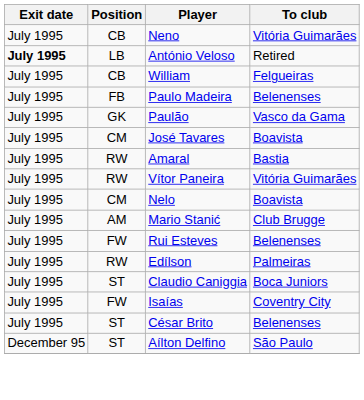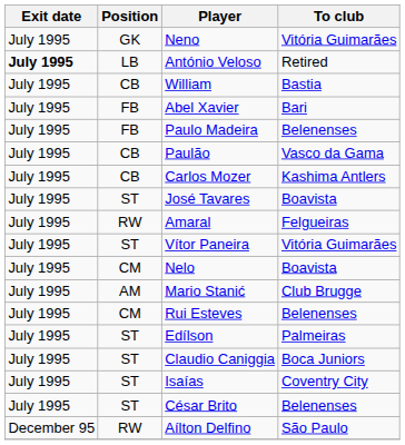 <table class="wikitable">
 <tr>
 <th>Exit date</th>
 <th>Position</th>
 <th>Player</th>
 <th>To club</th>
 </tr>
 <tr>
 <td>July 1995</td>
-<td style="text-align:center;">CB</td>
+<td style="text-align:center;">GK</td>
 <td style="text-align:left;"><a href='#'>Neno</a></td>
 <td style="text-align:left;"><a href='#'>Vitória Guimarães</a></td>
 </tr>
 <tr>
 <td><strong>July 1995</strong></td>
 <td style="text-align:center;">LB</td>
 <td style="text-align:left;"><a href='#'>António Veloso</a></td>
 <td style="text-align:left;">Retired</td>
 </tr>
 <tr>
 <td>July 1995</td>
 <td style="text-align:center;">CB</td>
 <td style="text-align:left;"><a href='#'>William</a></td>
-<td style="text-align:left;"><a href='#'>Felgueiras</a></td>
+<td style="text-align:left;"><a href='#'>Bastia</a></td>
+</tr>
+<tr>
+<td>July 1995</td>
+<td style="text-align:center;">FB</td>
+<td style="text-align:left;"><a href='#'>Abel Xavier</a></td>
+<td style="text-align:left;"><a href='#'>Bari</a></td>
 </tr>
 <tr>
 <td>July 1995</td>
 <td style="text-align:center;">FB</td>
 <td style="text-align:left;"><a href='#'>Paulo Madeira</a></td>
 <td style="text-align:left;"><a href='#'>Belenenses</a></td>
 </tr>
 <tr>
 <td>July 1995</td>
-<td style="text-align:center;">GK</td>
+<td style="text-align:center;">CB</td>
 <td style="text-align:left;"><a href='#'>Paulão</a></td>
 <td style="text-align:left;"><a href='#'>Vasco da Gama</a></td>
 </tr>
 <tr>
 <td>July 1995</td>
-<td style="text-align:center;">CM</td>
+<td style="text-align:center;">CB</td>
+<td style="text-align:left;"><a href='#'>Carlos Mozer</a></td>
+<td style="text-align:left;"><a href='#'>Kashima Antlers</a></td>
+</tr>
+<tr>
+<td>July 1995</td>
+<td style="text-align:center;">ST</td>
 <td style="text-align:left;"><a href='#'>José Tavares</a></td>
 <td style="text-align:left;"><a href='#'>Boavista</a></td>
 </tr>
 <tr>
 <td>July 1995</td>
 <td style="text-align:center;">RW</td>
 <td style="text-align:left;"><a href='#'>Amaral</a></td>
-<td style="text-align:left;"><a href='#'>Bastia</a></td>
+<td style="text-align:left;"><a href='#'>Felgueiras</a></td>
 </tr>
 <tr>
 <td>July 1995</td>
-<td style="text-align:center;">RW</td>
+<td style="text-align:center;">ST</td>
 <td style="text-align:left;"><a href='#'>Vítor Paneira</a></td>
 <td style="text-align:left;"><a href='#'>Vitória Guimarães</a></td>
 </tr>
 <tr>
 <td>July 1995</td>
 <td style="text-align:center;">CM</td>
 <td style="text-align:left;"><a href='#'>Nelo</a></td>
 <td style="text-align:left;"><a href='#'>Boavista</a></td>
 </tr>
 <tr>
 <td>July 1995</td>
 <td style="text-align:center;">AM</td>
 <td style="text-align:left;"><a href='#'>Mario Stanić</a></td>
 <td style="text-align:left;"><a href='#'>Club Brugge</a></td>
 </tr>
 <tr>
 <td>July 1995</td>
-<td style="text-align:center;">FW</td>
+<td style="text-align:center;">CM</td>
 <td style="text-align:left;"><a href='#'>Rui Esteves</a></td>
 <td style="text-align:left;"><a href='#'>Belenenses</a></td>
 </tr>
 <tr>
 <td>July 1995</td>
-<td style="text-align:center;">RW</td>
+<td style="text-align:center;">ST</td>
 <td style="text-align:left;"><a href='#'>Edílson</a></td>
 <td style="text-align:left;"><a href='#'>Palmeiras</a></td>
 </tr>
 <tr>
 <td>July 1995</td>
 <td style="text-align:center;">ST</td>
 <td style="text-align:left;"><a href='#'>Claudio Caniggia</a></td>
 <td style="text-align:left;"><a href='#'>Boca Juniors</a></td>
 </tr>
 <tr>
 <td>July 1995</td>
-<td style="text-align:center;">FW</td>
+<td style="text-align:center;">ST</td>
 <td style="text-align:left;"><a href='#'>Isaías</a></td>
 <td style="text-align:left;"><a href='#'>Coventry City</a></td>
 </tr>
 <tr>
 <td>July 1995</td>
 <td style="text-align:center;">ST</td>
 <td style="text-align:left;"><a href='#'>César Brito</a></td>
 <td style="text-align:left;"><a href='#'>Belenenses</a></td>
 </tr>
 <tr>
 <td>December 95</td>
-<td style="text-align:center;">ST</td>
+<td style="text-align:center;">RW</td>
 <td style="text-align:left;"><a href='#'>Aílton Delfino</a></td>
 <td style="text-align:left;"><a href='#'>São Paulo</a></td>
 </tr>
 <tr>
 </tr>
 </table>
